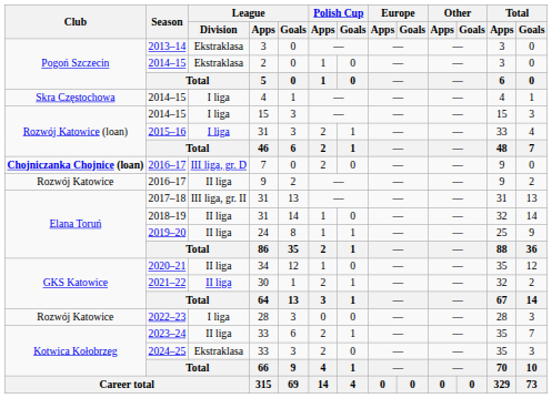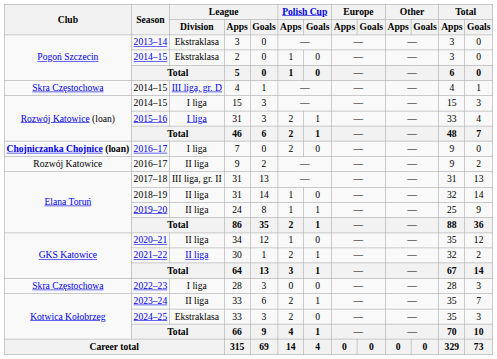 <table class="wikitable" style="text-align: center;">
 <tr>
 <th rowspan="2">Club</th>
 <th rowspan="2">Season</th>
 <th colspan="3">League</th>
 <th colspan="2"><a href='#'>Polish Cup</a></th>
 <th colspan="2">Europe</th>
 <th colspan="2">Other</th>
 <th colspan="2">Total</th>
 </tr>
 <tr>
 <th>Division</th>
 <th>Apps</th>
 <th>Goals</th>
 <th>Apps</th>
 <th>Goals</th>
 <th>Apps</th>
 <th>Goals</th>
 <th>Apps</th>
 <th>Goals</th>
 <th>Apps</th>
 <th>Goals</th>
 </tr>
 <tr>
 <td rowspan="3"><a href='#'>Pogoń Szczecin</a></td>
 <td><a href='#'>2013–14</a></td>
 <td>Ekstraklasa</td>
 <td>3</td>
 <td>0</td>
 <td colspan="2">—</td>
 <td colspan="2">—</td>
 <td colspan="2">—</td>
 <td>3</td>
 <td>0</td>
 </tr>
 <tr>
 <td><a href='#'>2014–15</a></td>
 <td>Ekstraklasa</td>
 <td>2</td>
 <td>0</td>
 <td>1</td>
 <td>0</td>
 <td colspan="2">—</td>
 <td colspan="2">—</td>
 <td>3</td>
 <td>0</td>
 </tr>
 <tr>
 <th colspan="2">Total</th>
 <th>5</th>
 <th>0</th>
 <th>1</th>
 <th>0</th>
 <th colspan="2">—</th>
 <th colspan="2">—</th>
 <th>6</th>
 <th>0</th>
 </tr>
 <tr>
 <td><a href='#'>Skra Częstochowa</a></td>
 <td>2014–15</td>
-<td>I liga</td>
+<td><a href='#'>III liga, gr. D</a></td>
 <td>4</td>
 <td>1</td>
 <td colspan="2">—</td>
 <td colspan="2">—</td>
 <td colspan="2">—</td>
 <td>4</td>
 <td>1</td>
 </tr>
 <tr>
 <td rowspan="3"><a href='#'>Rozwój Katowice</a> (loan)</td>
 <td>2014–15</td>
 <td>I liga</td>
 <td>15</td>
 <td>3</td>
 <td colspan="2">—</td>
 <td colspan="2">—</td>
 <td colspan="2">—</td>
 <td>15</td>
 <td>3</td>
 </tr>
 <tr>
 <td><a href='#'>2015–16</a></td>
 <td><a href='#'>I liga</a></td>
 <td>31</td>
 <td>3</td>
 <td>2</td>
 <td>1</td>
 <td colspan="2">—</td>
 <td colspan="2">—</td>
 <td>33</td>
 <td>4</td>
 </tr>
 <tr>
 <th colspan="2">Total</th>
 <th>46</th>
 <th>6</th>
 <th>2</th>
 <th>1</th>
 <th colspan="2">—</th>
 <th colspan="2">—</th>
 <th>48</th>
 <th>7</th>
 </tr>
 <tr>
 <td><strong><a href='#'>Chojniczanka Chojnice</a> (loan)</strong></td>
 <td><a href='#'>2016–17</a></td>
-<td><a href='#'>III liga, gr. D</a></td>
+<td>I liga</td>
 <td>7</td>
 <td>0</td>
 <td>2</td>
 <td>0</td>
 <td colspan="2">—</td>
 <td colspan="2">—</td>
 <td>9</td>
 <td>0</td>
 </tr>
 <tr>
 <td>Rozwój Katowice</td>
 <td>2016–17</td>
 <td>II liga</td>
 <td>9</td>
 <td>2</td>
 <td colspan="2">—</td>
 <td colspan="2">—</td>
 <td colspan="2">—</td>
 <td>9</td>
 <td>2</td>
 </tr>
 <tr>
 <td rowspan="4"><a href='#'>Elana Toruń</a></td>
 <td>2017–18</td>
 <td>III liga, gr. II</td>
 <td>31</td>
 <td>13</td>
 <td colspan="2">—</td>
 <td colspan="2">—</td>
 <td colspan="2">—</td>
 <td>31</td>
 <td>13</td>
 </tr>
 <tr>
 <td>2018–19</td>
 <td>II liga</td>
 <td>31</td>
 <td>14</td>
 <td>1</td>
 <td>0</td>
 <td colspan="2">—</td>
 <td colspan="2">—</td>
 <td>32</td>
 <td>14</td>
 </tr>
 <tr>
 <td><a href='#'>2019–20</a></td>
 <td>II liga</td>
 <td>24</td>
 <td>8</td>
 <td>1</td>
 <td>1</td>
 <td colspan="2">—</td>
 <td colspan="2">—</td>
 <td>25</td>
 <td>9</td>
 </tr>
 <tr>
 <th colspan="2">Total</th>
 <th>86</th>
 <th>35</th>
 <th>2</th>
 <th>1</th>
 <th colspan="2">—</th>
 <th colspan="2">—</th>
 <th>88</th>
 <th>36</th>
 </tr>
 <tr>
 <td rowspan="3"><a href='#'>GKS Katowice</a></td>
 <td><a href='#'>2020–21</a></td>
 <td>II liga</td>
 <td>34</td>
 <td>12</td>
 <td>1</td>
 <td>0</td>
 <td colspan="2">—</td>
 <td colspan="2">—</td>
 <td>35</td>
 <td>12</td>
 </tr>
 <tr>
 <td><a href='#'>2021–22</a></td>
 <td><a href='#'>II liga</a></td>
 <td>30</td>
 <td>1</td>
 <td>2</td>
 <td>1</td>
 <td colspan="2">—</td>
 <td colspan="2">—</td>
 <td>32</td>
 <td>2</td>
 </tr>
 <tr>
 <th colspan="2">Total</th>
 <th>64</th>
 <th>13</th>
 <th>3</th>
 <th>1</th>
 <th colspan="2">—</th>
 <th colspan="2">—</th>
 <th>67</th>
 <th>14</th>
 </tr>
 <tr>
-<td>Rozwój Katowice</td>
+<td><a href='#'>Skra Częstochowa</a></td>
 <td><a href='#'>2022–23</a></td>
 <td>I liga</td>
 <td>28</td>
 <td>3</td>
 <td>0</td>
 <td>0</td>
 <td colspan="2">—</td>
 <td colspan="2">—</td>
 <td>28</td>
 <td>3</td>
 </tr>
 <tr>
 <td rowspan="3"><a href='#'>Kotwica Kołobrzeg</a></td>
 <td><a href='#'>2023–24</a></td>
 <td>II liga</td>
 <td>33</td>
 <td>6</td>
 <td>2</td>
 <td>1</td>
 <td colspan="2">—</td>
 <td colspan="2">—</td>
 <td>35</td>
 <td>7</td>
 </tr>
 <tr>
 <td><a href='#'>2024–25</a></td>
 <td>Ekstraklasa</td>
 <td>33</td>
 <td>3</td>
 <td>2</td>
 <td>0</td>
 <td colspan="2">—</td>
 <td colspan="2">—</td>
 <td>35</td>
 <td>3</td>
 </tr>
 <tr>
 <th colspan="2">Total</th>
 <th>66</th>
 <th>9</th>
 <th>4</th>
 <th>1</th>
 <th colspan="2">—</th>
 <th colspan="2">—</th>
 <th>70</th>
 <th>10</th>
 </tr>
 <tr>
 <th colspan="3">Career total</th>
 <th>315</th>
 <th>69</th>
 <th>14</th>
 <th>4</th>
 <th>0</th>
 <th>0</th>
 <th>0</th>
 <th>0</th>
 <th>329</th>
 <th>73</th>
 </tr>
 </table>
